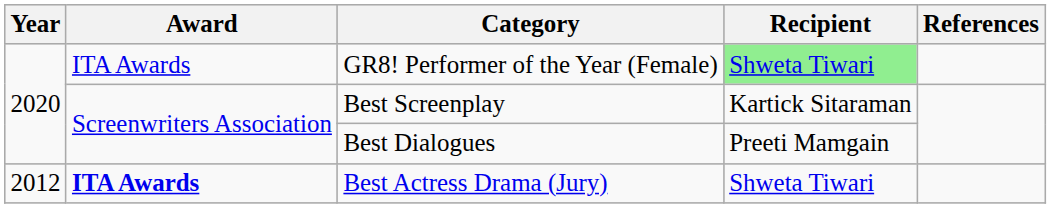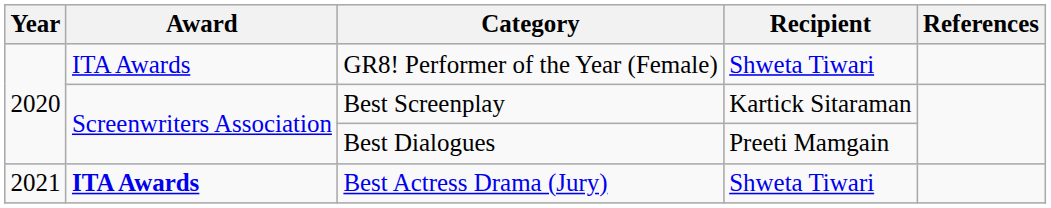 <table class="wikitable">
 <tr>
 <th>Year</th>
 <th>Award</th>
 <th>Category</th>
 <th>Recipient</th>
 <th>References</th>
 </tr>
 <tr>
 <td rowspan="3">2020</td>
 <td><a href='#'>ITA Awards</a></td>
 <td>GR8! Performer of the Year (Female)</td>
-<td style="background: lightgreen;"><a href='#'>Shweta Tiwari</a></td>
+<td><a href='#'>Shweta Tiwari</a></td>
 </tr>
 <tr>
 <td rowspan="2"><a href='#'>Screenwriters Association</a></td>
 <td>Best Screenplay</td>
 <td>Kartick Sitaraman</td>
 <td rowspan="2"></td>
 </tr>
 <tr>
 <td>Best Dialogues</td>
 <td>Preeti Mamgain</td>
 </tr>
 <tr>
-<td>2012</td>
+<td>2021</td>
 <td><strong><a href='#'>ITA Awards</a></strong></td>
 <td><a href='#'>Best Actress Drama (Jury)</a></td>
 <td><a href='#'>Shweta Tiwari</a></td>
 <td></td>
 </tr>
 </table>
